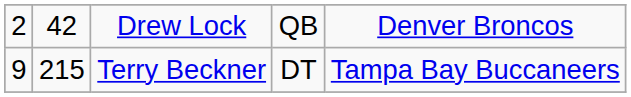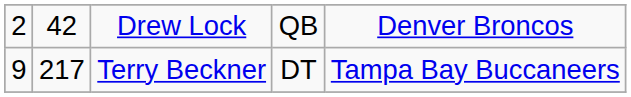 <table class="wikitable" style="text-align:center">
 <tr>
 <td>2</td>
 <td>42</td>
 <td><a href='#'>Drew Lock</a></td>
 <td>QB</td>
 <td><a href='#'>Denver Broncos</a></td>
 </tr>
 <tr>
 <td>9</td>
-<td>215</td>
+<td>217</td>
 <td><a href='#'>Terry Beckner</a></td>
 <td>DT</td>
 <td><a href='#'>Tampa Bay Buccaneers</a></td>
 </tr>
 </table>
